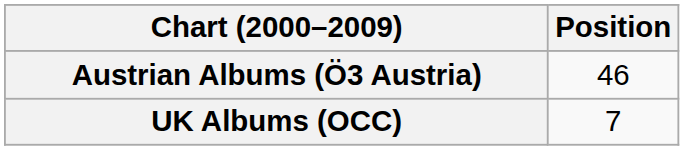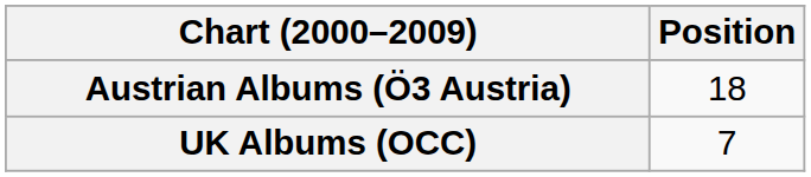 <table class="wikitable plainrowheaders sortable" style="text-align:center;">
 <tr>
 <th scope="col" style="width:18em;">Chart (2000–2009)</th>
 <th scope="col">Position</th>
 </tr>
 <tr>
 <th scope="row">Austrian Albums (Ö3 Austria)</th>
-<td>46</td>
+<td>18</td>
 </tr>
 <tr>
 <th scope="row">UK Albums (OCC)</th>
 <td>7</td>
 </tr>
 </table>
